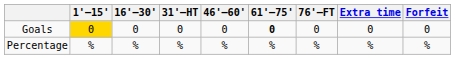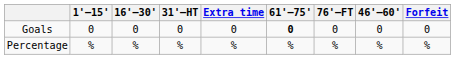 <table class="wikitable" style="text-align:center">
 <tr>
 <th></th>
 <th>1'–15'</th>
 <th>16'–30'</th>
 <th>31'–HT</th>
-<th>46'–60'</th>
+<th><a href='#'>Extra time</a></th>
 <th>61'–75'</th>
 <th>76'–FT</th>
-<th><a href='#'>Extra time</a></th>
+<th>46'–60'</th>
 <th><a href='#'>Forfeit</a></th>
 </tr>
 <tr>
 <td>Goals</td>
-<td style="background: gold;">0</td>
+<td>0</td>
 <td>0</td>
 <td>0</td>
 <td>0</td>
 <td><strong>0</strong></td>
 <td>0</td>
 <td>0</td>
 <td>0</td>
 </tr>
 <tr>
 <td>Percentage</td>
 <td>%</td>
 <td>%</td>
 <td>%</td>
 <td>%</td>
 <td>%</td>
 <td>%</td>
 <td>%</td>
 <td>%</td>
 </tr>
 </table>
